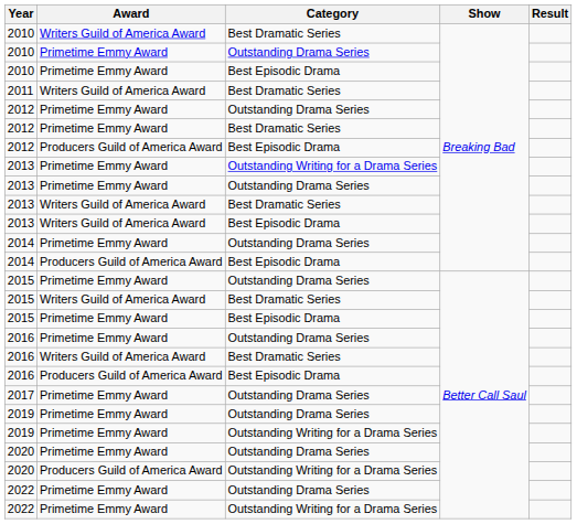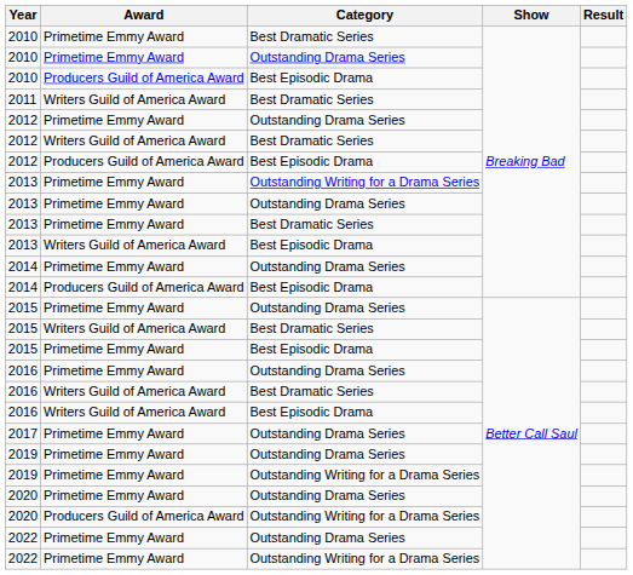 <table class="wikitable sortable">
 <tr>
 <th>Year</th>
 <th>Award</th>
 <th>Category</th>
 <th>Show</th>
 <th>Result</th>
 </tr>
 <tr>
 <td>2010</td>
-<td><a href='#'>Writers Guild of America Award</a></td>
+<td>Primetime Emmy Award</td>
 <td>Best Dramatic Series</td>
 <td rowspan="13"><em><a href='#'>Breaking Bad</a></em></td>
 <td></td>
 </tr>
 <tr>
 <td>2010</td>
 <td><a href='#'>Primetime Emmy Award</a></td>
 <td><a href='#'>Outstanding Drama Series</a></td>
 <td></td>
 </tr>
 <tr>
 <td>2010</td>
-<td>Primetime Emmy Award</td>
+<td><a href='#'>Producers Guild of America Award</a></td>
 <td>Best Episodic Drama</td>
 <td></td>
 </tr>
 <tr>
 <td>2011</td>
 <td>Writers Guild of America Award</td>
 <td>Best Dramatic Series</td>
 <td></td>
 </tr>
 <tr>
 <td>2012</td>
 <td>Primetime Emmy Award</td>
 <td>Outstanding Drama Series</td>
 <td></td>
 </tr>
 <tr>
 <td>2012</td>
-<td>Primetime Emmy Award</td>
+<td>Writers Guild of America Award</td>
 <td>Best Dramatic Series</td>
 <td></td>
 </tr>
 <tr>
 <td>2012</td>
 <td>Producers Guild of America Award</td>
 <td>Best Episodic Drama</td>
 <td></td>
 </tr>
 <tr>
 <td>2013</td>
 <td>Primetime Emmy Award</td>
 <td><a href='#'>Outstanding Writing for a Drama Series</a></td>
 <td></td>
 </tr>
 <tr>
 <td>2013</td>
 <td>Primetime Emmy Award</td>
 <td>Outstanding Drama Series</td>
 <td></td>
 </tr>
 <tr>
 <td>2013</td>
-<td>Writers Guild of America Award</td>
+<td>Primetime Emmy Award</td>
 <td>Best Dramatic Series</td>
 <td></td>
 </tr>
 <tr>
 <td>2013</td>
 <td>Writers Guild of America Award</td>
 <td>Best Episodic Drama</td>
 <td></td>
 </tr>
 <tr>
 <td>2014</td>
 <td>Primetime Emmy Award</td>
 <td>Outstanding Drama Series</td>
 <td></td>
 </tr>
 <tr>
 <td>2014</td>
 <td>Producers Guild of America Award</td>
 <td>Best Episodic Drama</td>
 <td></td>
 </tr>
 <tr>
 <td>2015</td>
 <td>Primetime Emmy Award</td>
 <td>Outstanding Drama Series</td>
 <td rowspan="13"><em><a href='#'>Better Call Saul</a></em></td>
 <td></td>
 </tr>
 <tr>
 <td>2015</td>
 <td>Writers Guild of America Award</td>
 <td>Best Dramatic Series</td>
 <td></td>
 </tr>
 <tr>
 <td>2015</td>
 <td>Primetime Emmy Award</td>
 <td>Best Episodic Drama</td>
 <td></td>
 </tr>
 <tr>
 <td>2016</td>
 <td>Primetime Emmy Award</td>
 <td>Outstanding Drama Series</td>
 <td></td>
 </tr>
 <tr>
 <td>2016</td>
 <td>Writers Guild of America Award</td>
 <td>Best Dramatic Series</td>
 <td></td>
 </tr>
 <tr>
 <td>2016</td>
-<td>Producers Guild of America Award</td>
+<td>Writers Guild of America Award</td>
 <td>Best Episodic Drama</td>
 <td></td>
 </tr>
 <tr>
 <td>2017</td>
 <td>Primetime Emmy Award</td>
 <td>Outstanding Drama Series</td>
 <td></td>
 </tr>
 <tr>
 <td>2019</td>
 <td>Primetime Emmy Award</td>
 <td>Outstanding Drama Series</td>
 <td></td>
 </tr>
 <tr>
 <td>2019</td>
 <td>Primetime Emmy Award</td>
 <td>Outstanding Writing for a Drama Series</td>
 <td></td>
 </tr>
 <tr>
 <td>2020</td>
 <td>Primetime Emmy Award</td>
 <td>Outstanding Drama Series</td>
 <td></td>
 </tr>
 <tr>
 <td>2020</td>
 <td>Producers Guild of America Award</td>
 <td>Outstanding Writing for a Drama Series</td>
 <td></td>
 </tr>
 <tr>
 <td>2022</td>
 <td>Primetime Emmy Award</td>
 <td>Outstanding Drama Series</td>
 <td></td>
 </tr>
 <tr>
 <td>2022</td>
 <td>Primetime Emmy Award</td>
 <td>Outstanding Writing for a Drama Series</td>
 <td></td>
 </tr>
 </table>
